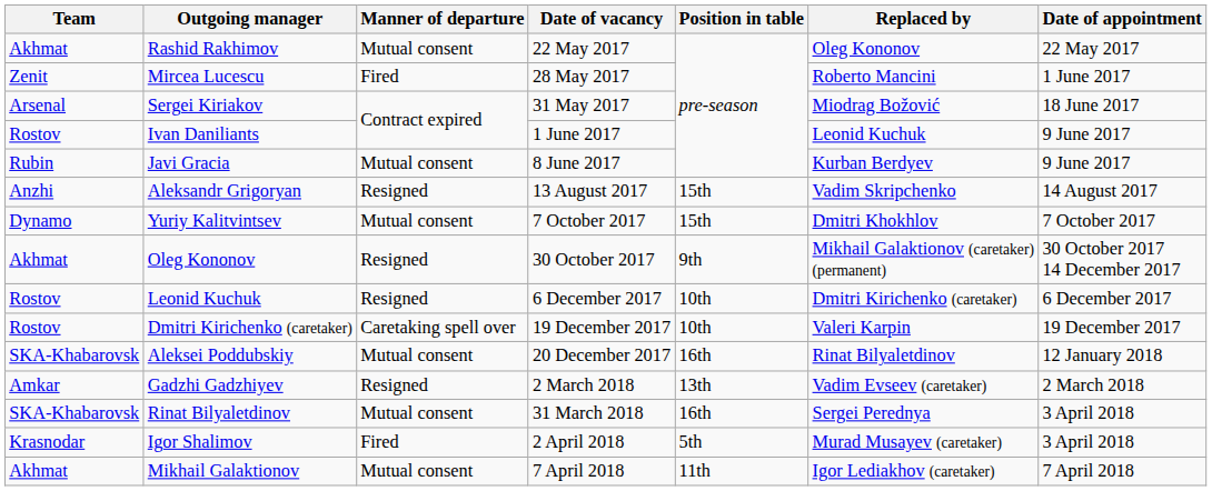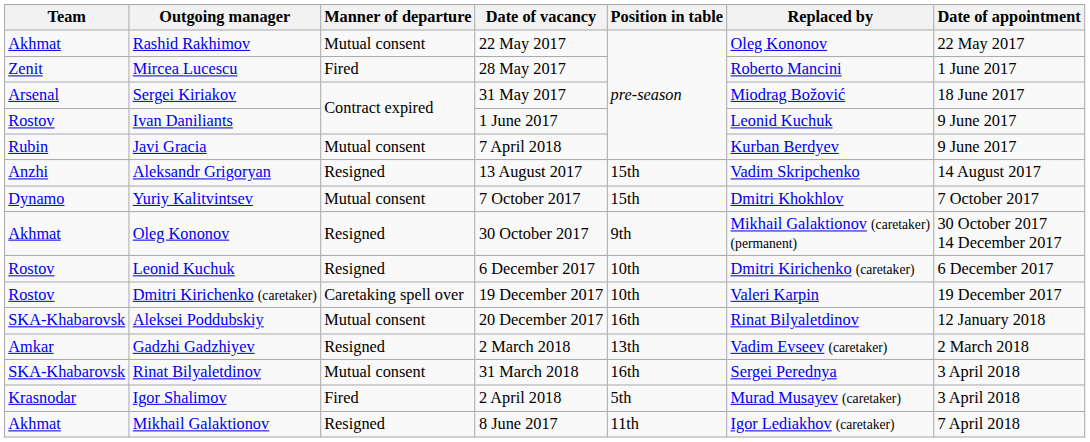 <table class="wikitable">
 <tr>
 <th>Team</th>
 <th>Outgoing manager</th>
 <th>Manner of departure</th>
 <th>Date of vacancy</th>
 <th>Position in table</th>
 <th>Replaced by</th>
 <th>Date of appointment</th>
 </tr>
 <tr>
 <td><a href='#'>Akhmat</a></td>
 <td> <a href='#'>Rashid Rakhimov</a></td>
 <td>Mutual consent</td>
 <td>22 May 2017</td>
 <td rowspan=5><em>pre-season</em></td>
 <td> <a href='#'>Oleg Kononov</a></td>
 <td>22 May 2017</td>
 </tr>
 <tr>
 <td><a href='#'>Zenit</a></td>
 <td> <a href='#'>Mircea Lucescu</a></td>
 <td>Fired</td>
 <td>28 May 2017</td>
 <td> <a href='#'>Roberto Mancini</a></td>
 <td>1 June 2017</td>
 </tr>
 <tr>
 <td><a href='#'>Arsenal</a></td>
 <td> <a href='#'>Sergei Kiriakov</a></td>
 <td rowspan=2>Contract expired</td>
 <td>31 May 2017</td>
 <td> <a href='#'>Miodrag Božović</a></td>
 <td>18 June 2017</td>
 </tr>
 <tr>
 <td><a href='#'>Rostov</a></td>
 <td> <a href='#'>Ivan Daniliants</a></td>
 <td>1 June 2017</td>
 <td> <a href='#'>Leonid Kuchuk</a></td>
 <td>9 June 2017</td>
 </tr>
 <tr>
 <td><a href='#'>Rubin</a></td>
 <td> <a href='#'>Javi Gracia</a></td>
 <td>Mutual consent</td>
-<td>8 June 2017</td>
+<td>7 April 2018</td>
 <td> <a href='#'>Kurban Berdyev</a></td>
 <td>9 June 2017</td>
 </tr>
 <tr>
 <td><a href='#'>Anzhi</a></td>
 <td> <a href='#'>Aleksandr Grigoryan</a></td>
 <td>Resigned</td>
 <td>13 August 2017</td>
 <td>15th</td>
 <td> <a href='#'>Vadim Skripchenko</a></td>
 <td>14 August 2017</td>
 </tr>
 <tr>
 <td><a href='#'>Dynamo</a></td>
 <td> <a href='#'>Yuriy Kalitvintsev</a></td>
 <td>Mutual consent</td>
 <td>7 October 2017</td>
 <td>15th</td>
 <td> <a href='#'>Dmitri Khokhlov</a></td>
 <td>7 October 2017</td>
 </tr>
 <tr>
 <td><a href='#'>Akhmat</a></td>
 <td> <a href='#'>Oleg Kononov</a></td>
 <td>Resigned</td>
 <td>30 October 2017</td>
 <td>9th</td>
 <td> <a href='#'>Mikhail Galaktionov</a> <small>(caretaker)</small><br><small>(permanent)</small></td>
 <td>30 October 2017<br>14 December 2017</td>
 </tr>
 <tr>
 <td><a href='#'>Rostov</a></td>
 <td> <a href='#'>Leonid Kuchuk</a></td>
 <td>Resigned</td>
 <td>6 December 2017</td>
 <td>10th</td>
 <td> <a href='#'>Dmitri Kirichenko</a> <small>(caretaker)</small></td>
 <td>6 December 2017</td>
 </tr>
 <tr>
 <td><a href='#'>Rostov</a></td>
 <td> <a href='#'>Dmitri Kirichenko</a> <small>(caretaker)</small></td>
 <td>Caretaking spell over</td>
 <td>19 December 2017</td>
 <td>10th</td>
 <td> <a href='#'>Valeri Karpin</a></td>
 <td>19 December 2017</td>
 </tr>
 <tr>
 <td><a href='#'>SKA-Khabarovsk</a></td>
 <td> <a href='#'>Aleksei Poddubskiy</a></td>
 <td>Mutual consent</td>
 <td>20 December 2017</td>
 <td>16th</td>
 <td> <a href='#'>Rinat Bilyaletdinov</a></td>
 <td>12 January 2018</td>
 </tr>
 <tr>
 <td><a href='#'>Amkar</a></td>
 <td> <a href='#'>Gadzhi Gadzhiyev</a></td>
 <td>Resigned</td>
 <td>2 March 2018</td>
 <td>13th</td>
 <td> <a href='#'>Vadim Evseev</a> <small>(caretaker)</small></td>
 <td>2 March 2018</td>
 </tr>
 <tr>
 <td><a href='#'>SKA-Khabarovsk</a></td>
 <td> <a href='#'>Rinat Bilyaletdinov</a></td>
 <td>Mutual consent</td>
 <td>31 March 2018</td>
 <td>16th</td>
 <td> <a href='#'>Sergei Perednya</a></td>
 <td>3 April 2018</td>
 </tr>
 <tr>
 <td><a href='#'>Krasnodar</a></td>
 <td> <a href='#'>Igor Shalimov</a></td>
 <td>Fired</td>
 <td>2 April 2018</td>
 <td>5th</td>
 <td> <a href='#'>Murad Musayev</a> <small>(caretaker)</small></td>
 <td>3 April 2018</td>
 </tr>
 <tr>
 <td><a href='#'>Akhmat</a></td>
 <td> <a href='#'>Mikhail Galaktionov</a></td>
-<td>Mutual consent</td>
-<td>7 April 2018</td>
+<td>Resigned</td>
+<td>8 June 2017</td>
 <td>11th</td>
 <td> <a href='#'>Igor Lediakhov</a> <small>(caretaker)</small></td>
 <td>7 April 2018</td>
 </tr>
 </table>
